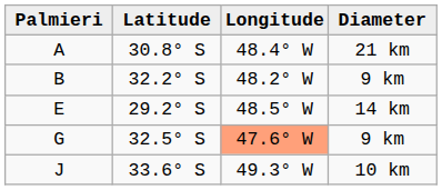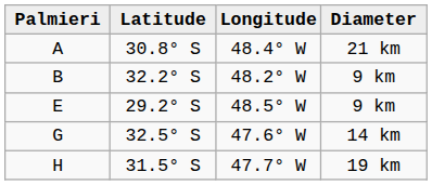 <table class="wikitable">
 <tr>
 <th width="25%" style="background:#eeeeee;">Palmieri</th>
 <th width="25%" style="background:#eeeeee;">Latitude</th>
 <th width="25%" style="background:#eeeeee;">Longitude</th>
 <th width="25%" style="background:#eeeeee;">Diameter</th>
 </tr>
 <tr>
 <td align="center">A</td>
 <td align="center">30.8° S</td>
 <td align="center">48.4° W</td>
 <td align="center">21 km</td>
 </tr>
 <tr>
 <td align="center">B</td>
 <td align="center">32.2° S</td>
 <td align="center">48.2° W</td>
 <td align="center">9 km</td>
 </tr>
 <tr>
 <td align="center">E</td>
 <td align="center">29.2° S</td>
 <td align="center">48.5° W</td>
-<td align="center">14 km</td>
+<td align="center">9 km</td>
 </tr>
 <tr>
 <td align="center">G</td>
 <td align="center">32.5° S</td>
-<td align="center" style="background: lightsalmon;">47.6° W</td>
-<td align="center">9 km</td>
+<td align="center">47.6° W</td>
+<td align="center">14 km</td>
 </tr>
 <tr>
-<td align="center">J</td>
-<td align="center">33.6° S</td>
-<td align="center">49.3° W</td>
-<td align="center">10 km</td>
+<td align="center">H</td>
+<td align="center">31.5° S</td>
+<td align="center">47.7° W</td>
+<td align="center">19 km</td>
 </tr>
 </table>
